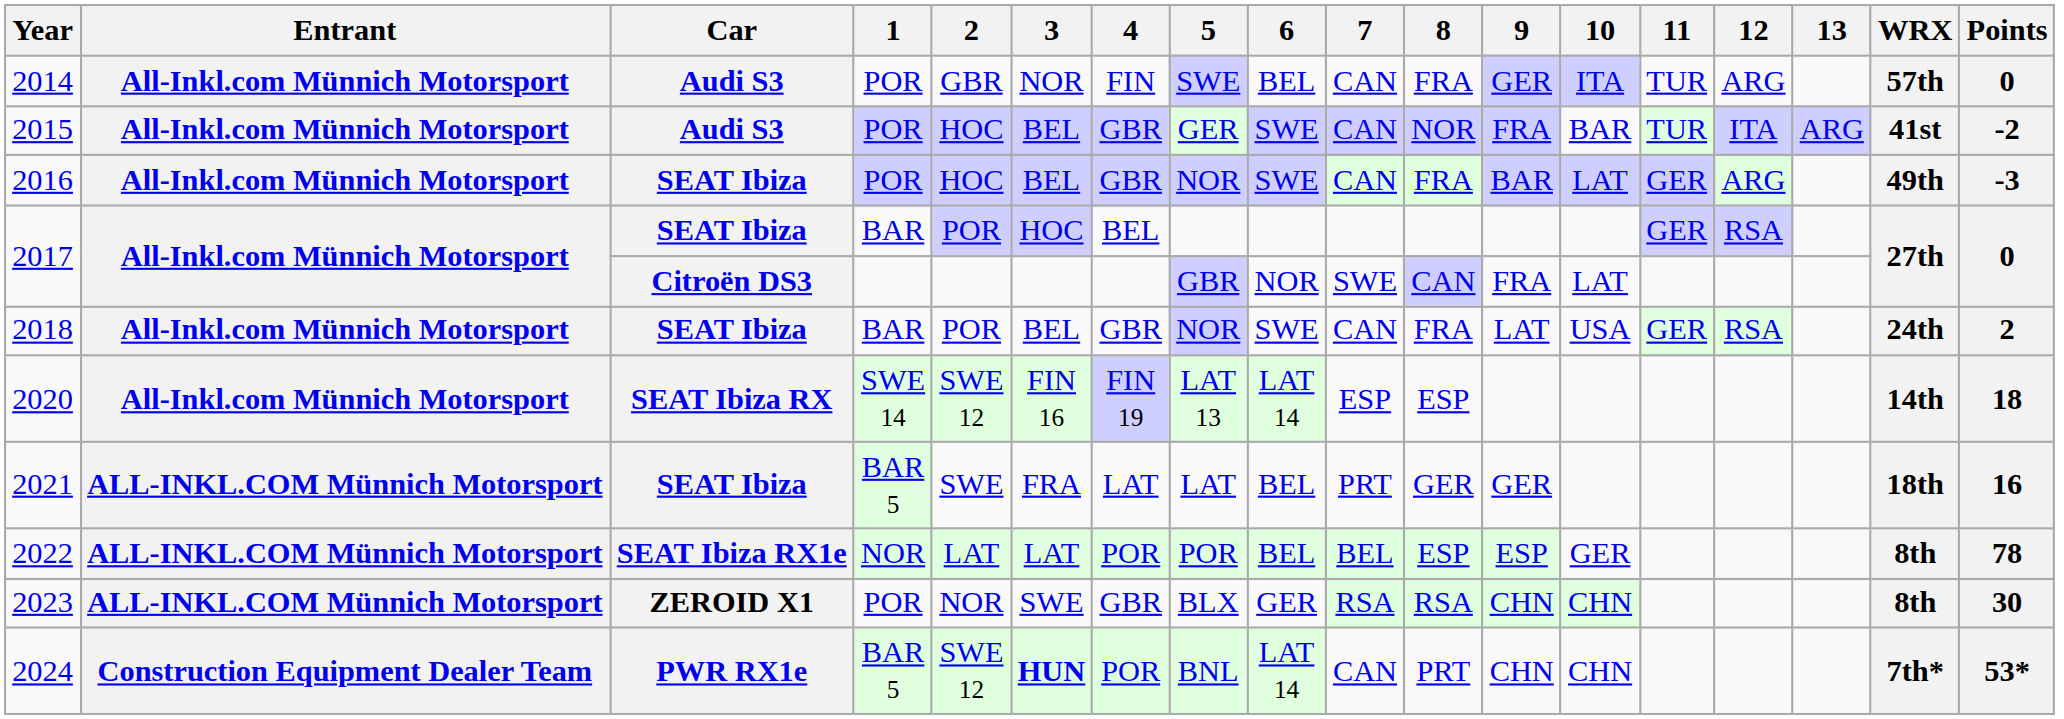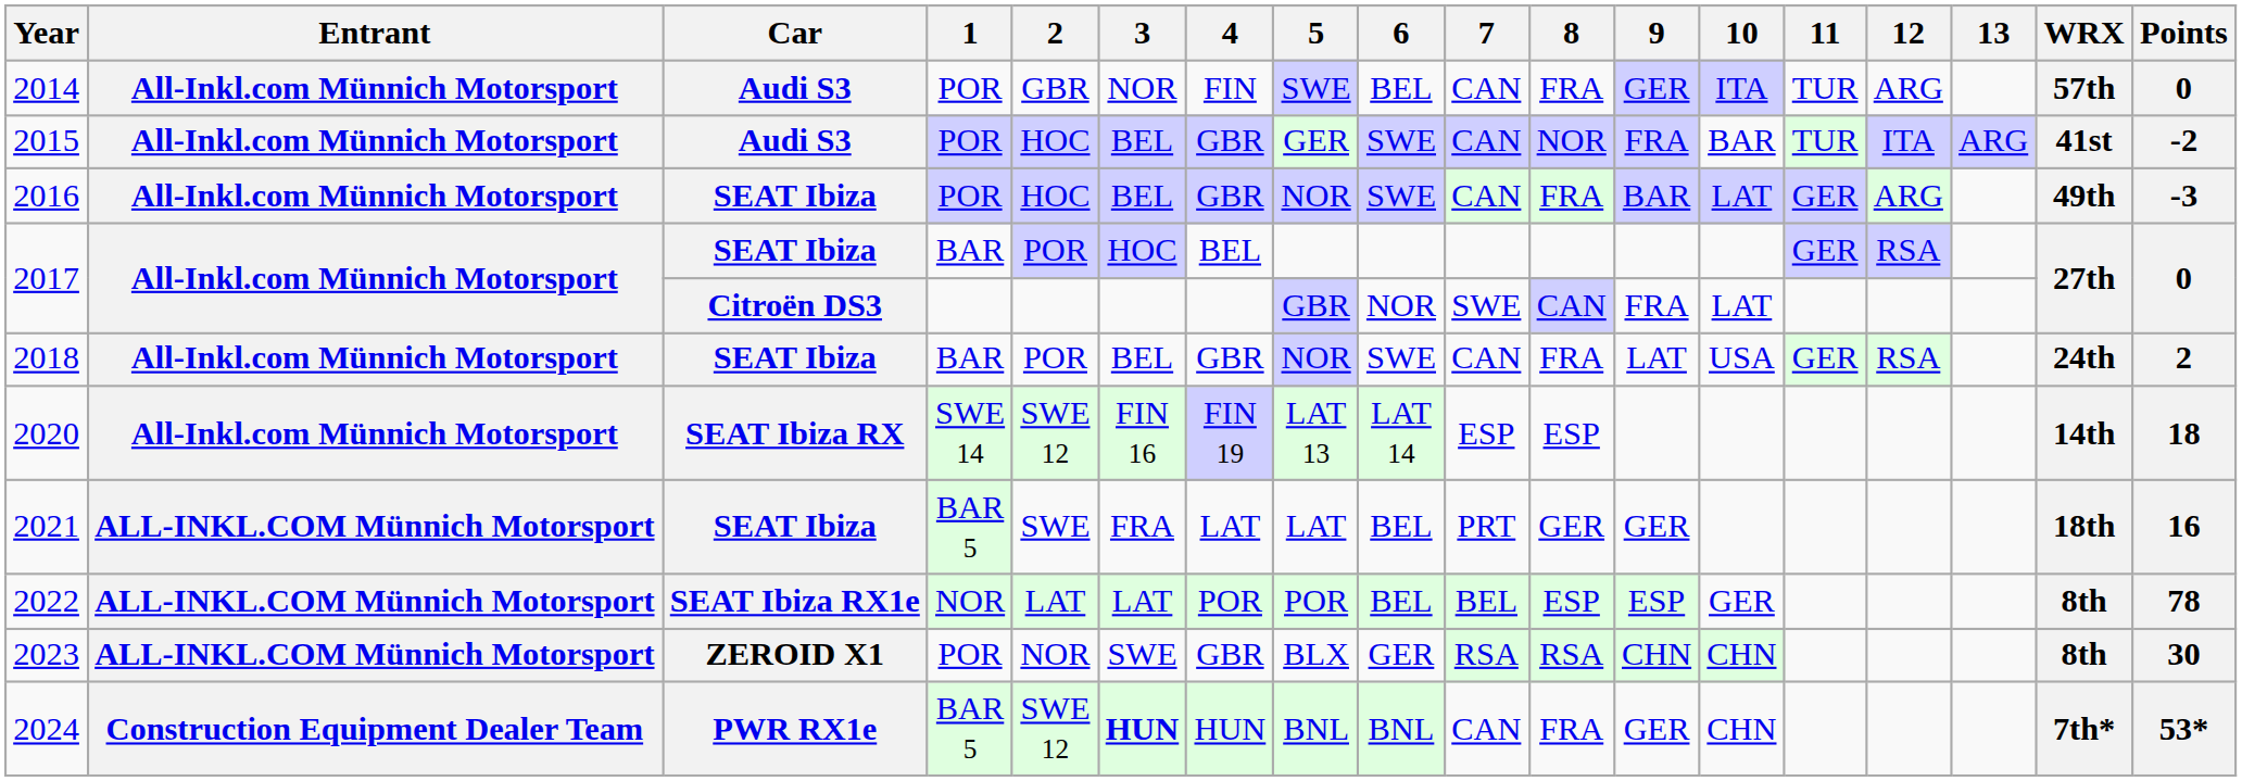 <table class="wikitable" border="1" style="text-align:center; font-size:90%;">
 <tr valign="top">
 <th>Year</th>
 <th>Entrant</th>
 <th>Car</th>
 <th>1</th>
 <th>2</th>
 <th>3</th>
 <th>4</th>
 <th>5</th>
 <th>6</th>
 <th>7</th>
 <th>8</th>
 <th>9</th>
 <th>10</th>
 <th>11</th>
 <th>12</th>
 <th>13</th>
 <th>WRX</th>
 <th>Points</th>
 </tr>
 <tr>
 <td><a href='#'>2014</a></td>
 <th><a href='#'>All-Inkl.com Münnich Motorsport</a></th>
 <th><a href='#'>Audi S3</a></th>
 <td><a href='#'>POR</a></td>
 <td><a href='#'>GBR</a></td>
 <td><a href='#'>NOR</a></td>
 <td><a href='#'>FIN</a></td>
 <td style="background:#CFCFFF;"><a href='#'>SWE</a><br></td>
 <td><a href='#'>BEL</a></td>
 <td><a href='#'>CAN</a></td>
 <td><a href='#'>FRA</a></td>
 <td style="background:#CFCFFF;"><a href='#'>GER</a><br></td>
 <td style="background:#CFCFFF;"><a href='#'>ITA</a><br></td>
 <td><a href='#'>TUR</a></td>
 <td><a href='#'>ARG</a></td>
 <td></td>
 <th>57th</th>
 <th>0</th>
 </tr>
 <tr>
 <td><a href='#'>2015</a></td>
 <th><a href='#'>All-Inkl.com Münnich Motorsport</a></th>
 <th><a href='#'>Audi S3</a></th>
 <td style="background:#CFCFFF;"><a href='#'>POR</a><br></td>
 <td style="background:#CFCFFF;"><a href='#'>HOC</a><br></td>
 <td style="background:#CFCFFF;"><a href='#'>BEL</a><br></td>
 <td style="background:#CFCFFF;"><a href='#'>GBR</a><br></td>
 <td style="background:#DFFFDF;"><a href='#'>GER</a><br></td>
 <td style="background:#CFCFFF;"><a href='#'>SWE</a><br></td>
 <td style="background:#CFCFFF;"><a href='#'>CAN</a><br></td>
 <td style="background:#CFCFFF;"><a href='#'>NOR</a><br></td>
 <td style="background:#CFCFFF;"><a href='#'>FRA</a><br></td>
 <td><a href='#'>BAR</a></td>
 <td style="background:#DFFFDF;"><a href='#'>TUR</a><br></td>
 <td style="background:#CFCFFF;"><a href='#'>ITA</a><br></td>
 <td style="background:#CFCFFF;"><a href='#'>ARG</a><br></td>
 <th>41st</th>
 <th>-2</th>
 </tr>
 <tr>
 <td><a href='#'>2016</a></td>
 <th><a href='#'>All-Inkl.com Münnich Motorsport</a></th>
 <th><a href='#'>SEAT Ibiza</a></th>
 <td style="background:#CFCFFF;"><a href='#'>POR</a><br></td>
 <td style="background:#CFCFFF;"><a href='#'>HOC</a><br></td>
 <td style="background:#CFCFFF;"><a href='#'>BEL</a><br></td>
 <td style="background:#CFCFFF;"><a href='#'>GBR</a><br></td>
 <td style="background:#CFCFFF;"><a href='#'>NOR</a><br></td>
 <td style="background:#CFCFFF;"><a href='#'>SWE</a><br></td>
 <td style="background:#DFFFDF;"><a href='#'>CAN</a><br></td>
 <td style="background:#DFFFDF;"><a href='#'>FRA</a><br></td>
 <td style="background:#CFCFFF;"><a href='#'>BAR</a><br></td>
 <td style="background:#CFCFFF;"><a href='#'>LAT</a><br></td>
 <td style="background:#CFCFFF;"><a href='#'>GER</a><br></td>
 <td style="background:#DFFFDF;"><a href='#'>ARG</a><br></td>
 <td></td>
 <th>49th</th>
 <th>-3</th>
 </tr>
 <tr>
 <td rowspan=2 align="left"><a href='#'>2017</a></td>
 <th rowspan=2 align="left"><a href='#'>All-Inkl.com Münnich Motorsport</a></th>
 <th><a href='#'>SEAT Ibiza</a></th>
 <td><a href='#'>BAR</a></td>
 <td style="background:#CFCFFF;"><a href='#'>POR</a><br></td>
 <td style="background:#CFCFFF;"><a href='#'>HOC</a><br></td>
 <td><a href='#'>BEL</a></td>
 <td></td>
 <td></td>
 <td></td>
 <td></td>
 <td></td>
 <td></td>
 <td style="background:#CFCFFF;"><a href='#'>GER</a><br></td>
 <td style="background:#CFCFFF;"><a href='#'>RSA</a><br></td>
 <td></td>
 <th rowspan=2 align="left">27th</th>
 <th rowspan=2 align="left">0</th>
 </tr>
 <tr>
 <th><a href='#'>Citroën DS3</a></th>
 <td></td>
 <td></td>
 <td></td>
 <td></td>
 <td style="background:#CFCFFF;"><a href='#'>GBR</a><br></td>
 <td><a href='#'>NOR</a></td>
 <td><a href='#'>SWE</a></td>
 <td style="background:#CFCFFF;"><a href='#'>CAN</a><br></td>
 <td><a href='#'>FRA</a></td>
 <td><a href='#'>LAT</a></td>
 <td></td>
 <td></td>
 <td></td>
 </tr>
 <tr>
 <td><a href='#'>2018</a></td>
 <th><a href='#'>All-Inkl.com Münnich Motorsport</a></th>
 <th><a href='#'>SEAT Ibiza</a></th>
 <td><a href='#'>BAR</a></td>
 <td><a href='#'>POR</a></td>
 <td><a href='#'>BEL</a></td>
 <td><a href='#'>GBR</a></td>
 <td style="background:#CFCFFF;"><a href='#'>NOR</a><br></td>
 <td><a href='#'>SWE</a></td>
 <td><a href='#'>CAN</a></td>
 <td><a href='#'>FRA</a></td>
 <td><a href='#'>LAT</a></td>
 <td><a href='#'>USA</a></td>
 <td style="background:#DFFFDF;"><a href='#'>GER</a><br></td>
 <td style="background:#DFFFDF;"><a href='#'>RSA</a><br></td>
 <td></td>
 <th>24th</th>
 <th>2</th>
 </tr>
 <tr>
 <td><a href='#'>2020</a></td>
 <th><a href='#'>All-Inkl.com Münnich Motorsport</a></th>
 <th><a href='#'>SEAT Ibiza RX</a></th>
 <td style="background:#DFFFDF;"><a href='#'>SWE</a><br><small>14</small></td>
 <td style="background:#DFFFDF;"><a href='#'>SWE</a><br><small>12</small></td>
 <td style="background:#DFFFDF;"><a href='#'>FIN</a><br><small>16</small></td>
 <td style="background:#CFCFFF;"><a href='#'>FIN</a><br><small>19</small></td>
 <td style="background:#DFFFDF;"><a href='#'>LAT</a><br><small>13</small></td>
 <td style="background:#DFFFDF;"><a href='#'>LAT</a><br><small>14</small></td>
 <td><a href='#'>ESP</a></td>
 <td><a href='#'>ESP</a></td>
 <td></td>
 <td></td>
 <td></td>
 <td></td>
 <td></td>
 <th>14th</th>
 <th>18</th>
 </tr>
 <tr>
 <td><a href='#'>2021</a></td>
 <th><a href='#'>ALL-INKL.COM Münnich Motorsport</a></th>
 <th><a href='#'>SEAT Ibiza</a></th>
 <td style="background:#DFFFDF;"><a href='#'>BAR</a><br><small>5</small></td>
 <td><a href='#'>SWE</a></td>
 <td><a href='#'>FRA</a></td>
 <td><a href='#'>LAT</a></td>
 <td><a href='#'>LAT</a></td>
 <td><a href='#'>BEL</a></td>
 <td><a href='#'>PRT</a></td>
 <td><a href='#'>GER</a></td>
 <td><a href='#'>GER</a></td>
 <td></td>
 <td></td>
 <td></td>
 <td></td>
 <th>18th</th>
 <th>16</th>
 </tr>
 <tr>
 <td><a href='#'>2022</a></td>
 <th><a href='#'>ALL-INKL.COM Münnich Motorsport</a></th>
 <th><a href='#'>SEAT Ibiza RX1e</a></th>
 <td style="background:#DFFFDF;"><a href='#'>NOR</a><br></td>
 <td style="background:#DFFFDF;"><a href='#'>LAT</a><br></td>
 <td style="background:#DFFFDF;"><a href='#'>LAT</a><br></td>
 <td style="background:#DFFFDF;"><a href='#'>POR</a><br></td>
 <td style="background:#DFFFDF;"><a href='#'>POR</a><br></td>
 <td style="background:#DFFFDF;"><a href='#'>BEL</a><br></td>
 <td style="background:#DFFFDF;"><a href='#'>BEL</a><br></td>
 <td style="background:#DFFFDF;"><a href='#'>ESP</a><br></td>
 <td style="background:#DFFFDF;"><a href='#'>ESP</a><br></td>
 <td><a href='#'>GER</a></td>
 <td></td>
 <td></td>
 <td></td>
 <th>8th</th>
 <th>78</th>
 </tr>
 <tr>
 <td><a href='#'>2023</a></td>
 <th><a href='#'>ALL-INKL.COM Münnich Motorsport</a></th>
 <th>ZEROID X1</th>
 <td><a href='#'>POR</a><br></td>
 <td><a href='#'>NOR</a><br></td>
 <td><a href='#'>SWE</a><br></td>
 <td><a href='#'>GBR</a><br></td>
 <td><a href='#'>BLX</a><br></td>
 <td><a href='#'>GER</a><br></td>
 <td style="background:#DFFFDF;"><a href='#'>RSA</a><br></td>
 <td style="background:#DFFFDF;"><a href='#'>RSA</a><br></td>
 <td style="background:#DFFFDF;"><a href='#'>CHN</a><br></td>
 <td style="background:#DFFFDF;"><a href='#'>CHN</a><br></td>
 <td></td>
 <td></td>
 <td></td>
 <th>8th</th>
 <th>30</th>
 </tr>
 <tr>
 <td><a href='#'>2024</a></td>
 <th><a href='#'>Construction Equipment Dealer Team</a></th>
 <th><a href='#'>PWR RX1e</a></th>
 <td style="background:#DFFFDF;"><a href='#'>BAR</a><br><small>5</small></td>
 <td style="background:#DFFFDF;"><a href='#'>SWE</a><br><small>12</small></td>
 <td style="background:#DFFFDF;"><strong><a href='#'>HUN</a><br></strong></td>
-<td style="background:#DFFFDF;"><a href='#'>POR</a><br></td>
+<td style="background:#DFFFDF;"><a href='#'>HUN</a><br></td>
 <td style="background:#DFFFDF;"><a href='#'>BNL</a><br></td>
-<td style="background:#DFFFDF;"><a href='#'>LAT</a><br><small>14</small></td>
+<td style="background:#DFFFDF;"><a href='#'>BNL</a><br></td>
 <td><a href='#'>CAN</a></td>
-<td><a href='#'>PRT</a></td>
-<td><a href='#'>CHN</a></td>
+<td><a href='#'>FRA</a></td>
+<td><a href='#'>GER</a></td>
 <td><a href='#'>CHN</a></td>
 <td></td>
 <td></td>
 <td></td>
 <th>7th*</th>
 <th>53*</th>
 </tr>
 </table>
